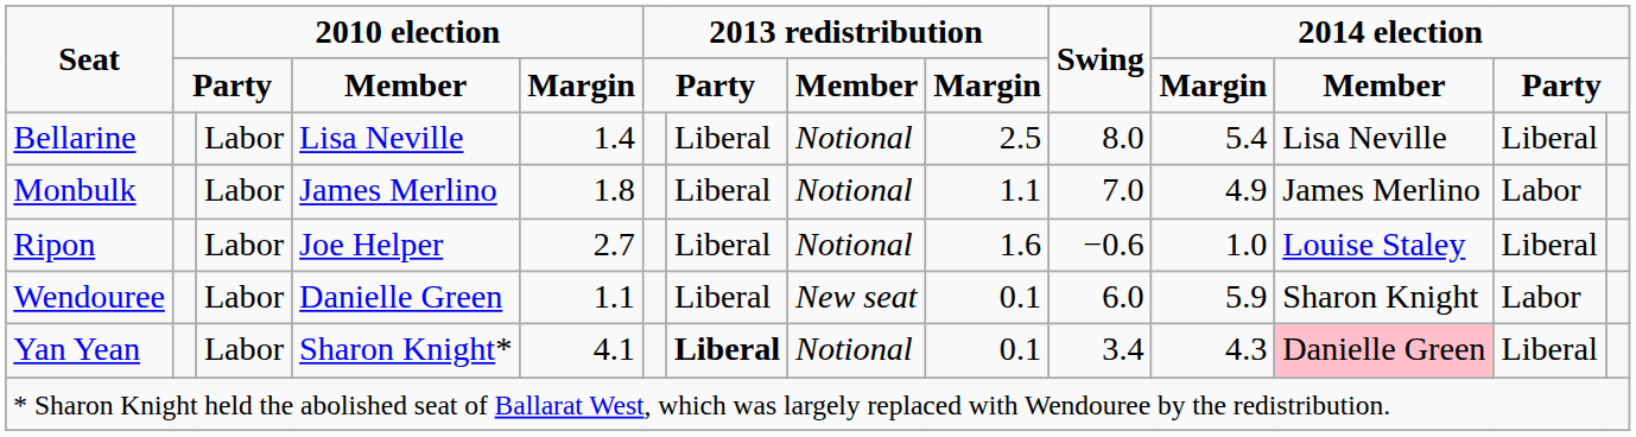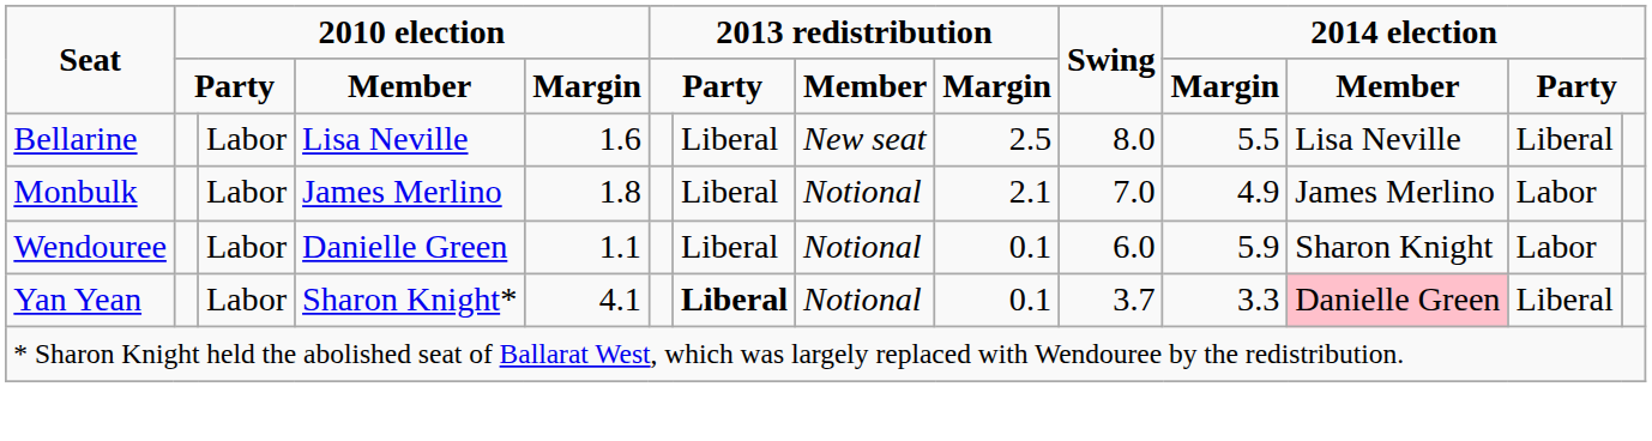 <table class="wikitable">
 <tr style="text-align:center">
 <td rowspan="2"><strong>Seat</strong></td>
 <td colspan="4"><strong>2010 election</strong></td>
 <td colspan="4"><strong>2013 redistribution</strong></td>
 <td rowspan="2"><strong>Swing</strong></td>
 <td colspan="4"><strong>2014 election</strong></td>
 </tr>
 <tr style="text-align:center">
 <td colspan="2"><strong>Party</strong></td>
 <td><strong>Member</strong></td>
 <td><strong>Margin</strong></td>
 <td colspan="2"><strong>Party</strong></td>
 <td><strong>Member</strong></td>
 <td><strong>Margin</strong></td>
 <td><strong>Margin</strong></td>
 <td><strong>Member</strong></td>
 <td colspan="2"><strong>Party</strong></td>
 </tr>
 <tr>
 <td><a href='#'>Bellarine</a></td>
 <td> </td>
 <td>Labor</td>
 <td><a href='#'>Lisa Neville</a></td>
-<td style="text-align:right;">1.4</td>
+<td style="text-align:right;">1.6</td>
 <td> </td>
 <td>Liberal</td>
-<td><em>Notional</em></td>
+<td><em>New seat</em></td>
 <td style="text-align:right;">2.5</td>
 <td style="text-align:right;">8.0</td>
-<td style="text-align:right;">5.4</td>
+<td style="text-align:right;">5.5</td>
 <td>Lisa Neville</td>
 <td>Liberal</td>
 <td> </td>
 </tr>
 <tr>
 <td><a href='#'>Monbulk</a></td>
 <td></td>
 <td>Labor</td>
 <td><a href='#'>James Merlino</a></td>
 <td style="text-align:right;">1.8</td>
 <td></td>
 <td>Liberal</td>
 <td><em>Notional</em></td>
-<td style="text-align:right;">1.1</td>
+<td style="text-align:right;">2.1</td>
 <td style="text-align:right;">7.0</td>
 <td style="text-align:right;">4.9</td>
 <td>James Merlino</td>
 <td>Labor</td>
-<td></td>
-</tr>
-<tr>
-<td><a href='#'>Ripon</a></td>
-<td></td>
-<td>Labor</td>
-<td><a href='#'>Joe Helper</a></td>
-<td style="text-align:right;">2.7</td>
-<td></td>
-<td>Liberal</td>
-<td><em>Notional</em></td>
-<td style="text-align:right;">1.6</td>
-<td style="text-align:right;">−0.6</td>
-<td style="text-align:right;">1.0</td>
-<td><a href='#'>Louise Staley</a></td>
-<td>Liberal</td>
 <td></td>
 </tr>
 <tr>
 <td><a href='#'>Wendouree</a></td>
 <td></td>
 <td>Labor</td>
 <td><a href='#'>Danielle Green</a></td>
 <td style="text-align:right;">1.1</td>
 <td></td>
 <td>Liberal</td>
-<td><em>New seat</em></td>
+<td><em>Notional</em></td>
 <td style="text-align:right;">0.1</td>
 <td style="text-align:right;">6.0</td>
 <td style="text-align:right;">5.9</td>
 <td>Sharon Knight</td>
 <td>Labor</td>
 <td></td>
 </tr>
 <tr>
 <td><a href='#'>Yan Yean</a></td>
 <td></td>
 <td>Labor</td>
 <td><a href='#'>Sharon Knight</a>*</td>
 <td style="text-align:right;">4.1</td>
 <td></td>
 <td><strong>Liberal</strong></td>
 <td><em>Notional</em></td>
 <td style="text-align:right;">0.1</td>
-<td style="text-align:right;">3.4</td>
-<td style="text-align:right;">4.3</td>
+<td style="text-align:right;">3.7</td>
+<td style="text-align:right;">3.3</td>
 <td style="background: pink;">Danielle Green</td>
 <td>Liberal</td>
 <td></td>
 </tr>
 <tr>
 <td colspan=14><small>* Sharon Knight held the abolished seat of <a href='#'>Ballarat West</a>, which was largely replaced with Wendouree by the redistribution.</small></td>
 </tr>
 </table>
